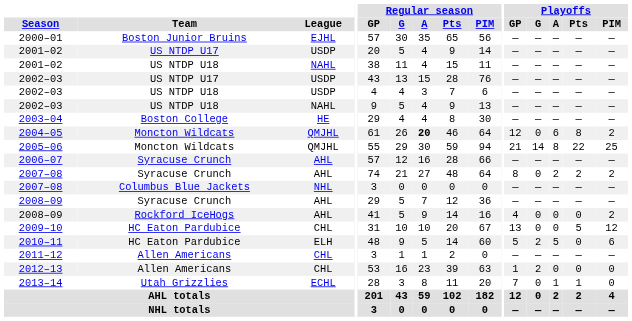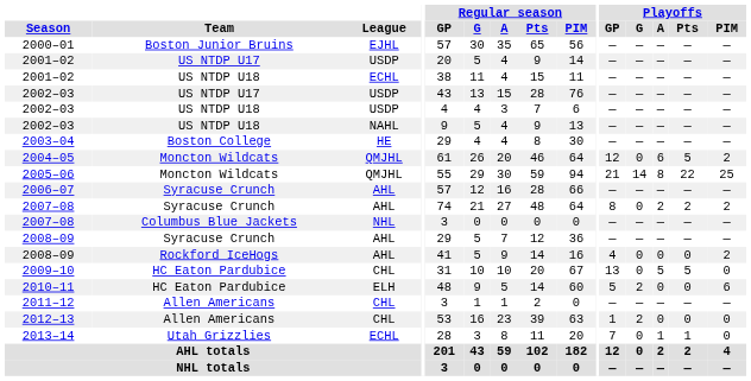 <table border="0" cellpadding="1" cellspacing="0" style="text-align:center; width:60em">
 <tr bgcolor="#e0e0e0">
 <th colspan="3"  bgcolor="#ffffff"></th>
 <th rowspan="99" bgcolor="#ffffff"></th>
 <th colspan="5"><a href='#'>Regular season</a></th>
 <th rowspan="99" bgcolor="#ffffff"></th>
 <th colspan="5"><a href='#'>Playoffs</a></th>
 </tr>
 <tr bgcolor="#e0e0e0">
 <th><a href='#'>Season</a></th>
 <th>Team</th>
 <th>League</th>
 <th>GP</th>
 <th><a href='#'>G</a></th>
 <th><a href='#'>A</a></th>
 <th><a href='#'>Pts</a></th>
 <th><a href='#'>PIM</a></th>
 <th>GP</th>
 <th>G</th>
 <th>A</th>
 <th>Pts</th>
 <th>PIM</th>
 </tr>
 <tr>
 <td>2000–01</td>
 <td><a href='#'>Boston Junior Bruins</a></td>
 <td><a href='#'>EJHL</a></td>
 <td>57</td>
 <td>30</td>
 <td>35</td>
 <td>65</td>
 <td>56</td>
 <td>—</td>
 <td>—</td>
 <td>—</td>
 <td>—</td>
 <td>—</td>
 </tr>
 <tr bgcolor="#f0f0f0">
 <td>2001–02</td>
 <td><a href='#'>US NTDP U17</a></td>
 <td>USDP</td>
 <td>20</td>
 <td>5</td>
 <td>4</td>
 <td>9</td>
 <td>14</td>
 <td>—</td>
 <td>—</td>
 <td>—</td>
 <td>—</td>
 <td>—</td>
 </tr>
 <tr>
 <td>2001–02</td>
 <td>US NTDP U18</td>
-<td><a href='#'>NAHL</a></td>
+<td><a href='#'>ECHL</a></td>
 <td>38</td>
 <td>11</td>
 <td>4</td>
 <td>15</td>
 <td>11</td>
 <td>—</td>
 <td>—</td>
 <td>—</td>
 <td>—</td>
 <td>—</td>
 </tr>
 <tr bgcolor="#f0f0f0">
 <td>2002–03</td>
 <td>US NTDP U17</td>
 <td>USDP</td>
 <td>43</td>
 <td>13</td>
 <td>15</td>
 <td>28</td>
 <td>76</td>
 <td>—</td>
 <td>—</td>
 <td>—</td>
 <td>—</td>
 <td>—</td>
 </tr>
 <tr>
 <td>2002–03</td>
 <td>US NTDP U18</td>
 <td>USDP</td>
 <td>4</td>
 <td>4</td>
 <td>3</td>
 <td>7</td>
 <td>6</td>
 <td>—</td>
 <td>—</td>
 <td>—</td>
 <td>—</td>
 <td>—</td>
 </tr>
 <tr bgcolor="#f0f0f0">
 <td>2002–03</td>
 <td>US NTDP U18</td>
 <td>NAHL</td>
 <td>9</td>
 <td>5</td>
 <td>4</td>
 <td>9</td>
 <td>13</td>
 <td>—</td>
 <td>—</td>
 <td>—</td>
 <td>—</td>
 <td>—</td>
 </tr>
 <tr>
 <td><a href='#'>2003–04</a></td>
 <td><a href='#'>Boston College</a></td>
 <td><a href='#'>HE</a></td>
 <td>29</td>
 <td>4</td>
 <td>4</td>
 <td>8</td>
 <td>30</td>
 <td>—</td>
 <td>—</td>
 <td>—</td>
 <td>—</td>
 <td>—</td>
 </tr>
 <tr bgcolor="#f0f0f0">
 <td><a href='#'>2004–05</a></td>
 <td><a href='#'>Moncton Wildcats</a></td>
 <td><a href='#'>QMJHL</a></td>
 <td>61</td>
 <td>26</td>
-<td><strong>20</strong></td>
+<td>20</td>
 <td>46</td>
 <td>64</td>
 <td>12</td>
 <td>0</td>
 <td>6</td>
-<td>8</td>
+<td>5</td>
 <td>2</td>
 </tr>
 <tr>
 <td><a href='#'>2005–06</a></td>
 <td>Moncton Wildcats</td>
 <td>QMJHL</td>
 <td>55</td>
 <td>29</td>
 <td>30</td>
 <td>59</td>
 <td>94</td>
 <td>21</td>
 <td>14</td>
 <td>8</td>
 <td>22</td>
 <td>25</td>
 </tr>
 <tr bgcolor="#f0f0f0">
 <td><a href='#'>2006–07</a></td>
 <td><a href='#'>Syracuse Crunch</a></td>
 <td><a href='#'>AHL</a></td>
 <td>57</td>
 <td>12</td>
 <td>16</td>
 <td>28</td>
 <td>66</td>
 <td>—</td>
 <td>—</td>
 <td>—</td>
 <td>—</td>
 <td>—</td>
 </tr>
 <tr>
 <td><a href='#'>2007–08</a></td>
 <td>Syracuse Crunch</td>
 <td>AHL</td>
 <td>74</td>
 <td>21</td>
 <td>27</td>
 <td>48</td>
 <td>64</td>
 <td>8</td>
 <td>0</td>
 <td>2</td>
 <td>2</td>
 <td>2</td>
 </tr>
 <tr bgcolor="#f0f0f0">
 <td><a href='#'>2007–08</a></td>
 <td><a href='#'>Columbus Blue Jackets</a></td>
 <td><a href='#'>NHL</a></td>
 <td>3</td>
 <td>0</td>
 <td>0</td>
 <td>0</td>
 <td>0</td>
 <td>—</td>
 <td>—</td>
 <td>—</td>
 <td>—</td>
 <td>—</td>
 </tr>
 <tr>
 <td><a href='#'>2008–09</a></td>
 <td>Syracuse Crunch</td>
 <td>AHL</td>
 <td>29</td>
 <td>5</td>
 <td>7</td>
 <td>12</td>
 <td>36</td>
 <td>—</td>
 <td>—</td>
 <td>—</td>
 <td>—</td>
 <td>—</td>
 </tr>
 <tr bgcolor="#f0f0f0">
 <td>2008–09</td>
 <td><a href='#'>Rockford IceHogs</a></td>
 <td>AHL</td>
 <td>41</td>
 <td>5</td>
 <td>9</td>
 <td>14</td>
 <td>16</td>
 <td>4</td>
 <td>0</td>
 <td>0</td>
 <td>0</td>
 <td>2</td>
 </tr>
 <tr>
 <td><a href='#'>2009–10</a></td>
 <td><a href='#'>HC Eaton Pardubice</a></td>
 <td>CHL</td>
 <td>31</td>
 <td>10</td>
 <td>10</td>
 <td>20</td>
 <td>67</td>
 <td>13</td>
 <td>0</td>
+<td>5</td>
+<td>5</td>
 <td>0</td>
-<td>5</td>
-<td>12</td>
 </tr>
 <tr bgcolor="#f0f0f0">
 <td><a href='#'>2010–11</a></td>
 <td>HC Eaton Pardubice</td>
 <td>ELH</td>
 <td>48</td>
 <td>9</td>
 <td>5</td>
 <td>14</td>
 <td>60</td>
 <td>5</td>
 <td>2</td>
-<td>5</td>
+<td>0</td>
 <td>0</td>
 <td>6</td>
 </tr>
 <tr A>
 <td><a href='#'>2011–12</a></td>
 <td><a href='#'>Allen Americans</a></td>
 <td><a href='#'>CHL</a></td>
 <td>3</td>
 <td>1</td>
 <td>1</td>
 <td>2</td>
 <td>0</td>
 <td>—</td>
 <td>—</td>
 <td>—</td>
 <td>—</td>
 <td>—</td>
 </tr>
 <tr bgcolor="#f0f0f0">
 <td><a href='#'>2012–13</a></td>
 <td>Allen Americans</td>
 <td>CHL</td>
 <td>53</td>
 <td>16</td>
 <td>23</td>
 <td>39</td>
 <td>63</td>
 <td>1</td>
 <td>2</td>
 <td>0</td>
 <td>0</td>
 <td>0</td>
 </tr>
 <tr>
 <td><a href='#'>2013–14</a></td>
 <td><a href='#'>Utah Grizzlies</a></td>
 <td><a href='#'>ECHL</a></td>
 <td>28</td>
 <td>3</td>
 <td>8</td>
 <td>11</td>
 <td>20</td>
 <td>7</td>
 <td>0</td>
 <td>1</td>
 <td>1</td>
 <td>0</td>
 </tr>
 <tr bgcolor="#e0e0e0">
 <th colspan="3">AHL totals</th>
 <th>201</th>
 <th>43</th>
 <th>59</th>
 <th>102</th>
 <th>182</th>
 <th>12</th>
 <th>0</th>
 <th>2</th>
 <th>2</th>
 <th>4</th>
 </tr>
 <tr bgcolor="#e0e0e0">
 <th colspan="3">NHL totals</th>
 <th>3</th>
 <th>0</th>
 <th>0</th>
 <th>0</th>
 <th>0</th>
 <th>—</th>
 <th>—</th>
 <th>—</th>
 <th>—</th>
 <th>—</th>
 </tr>
 </table>
